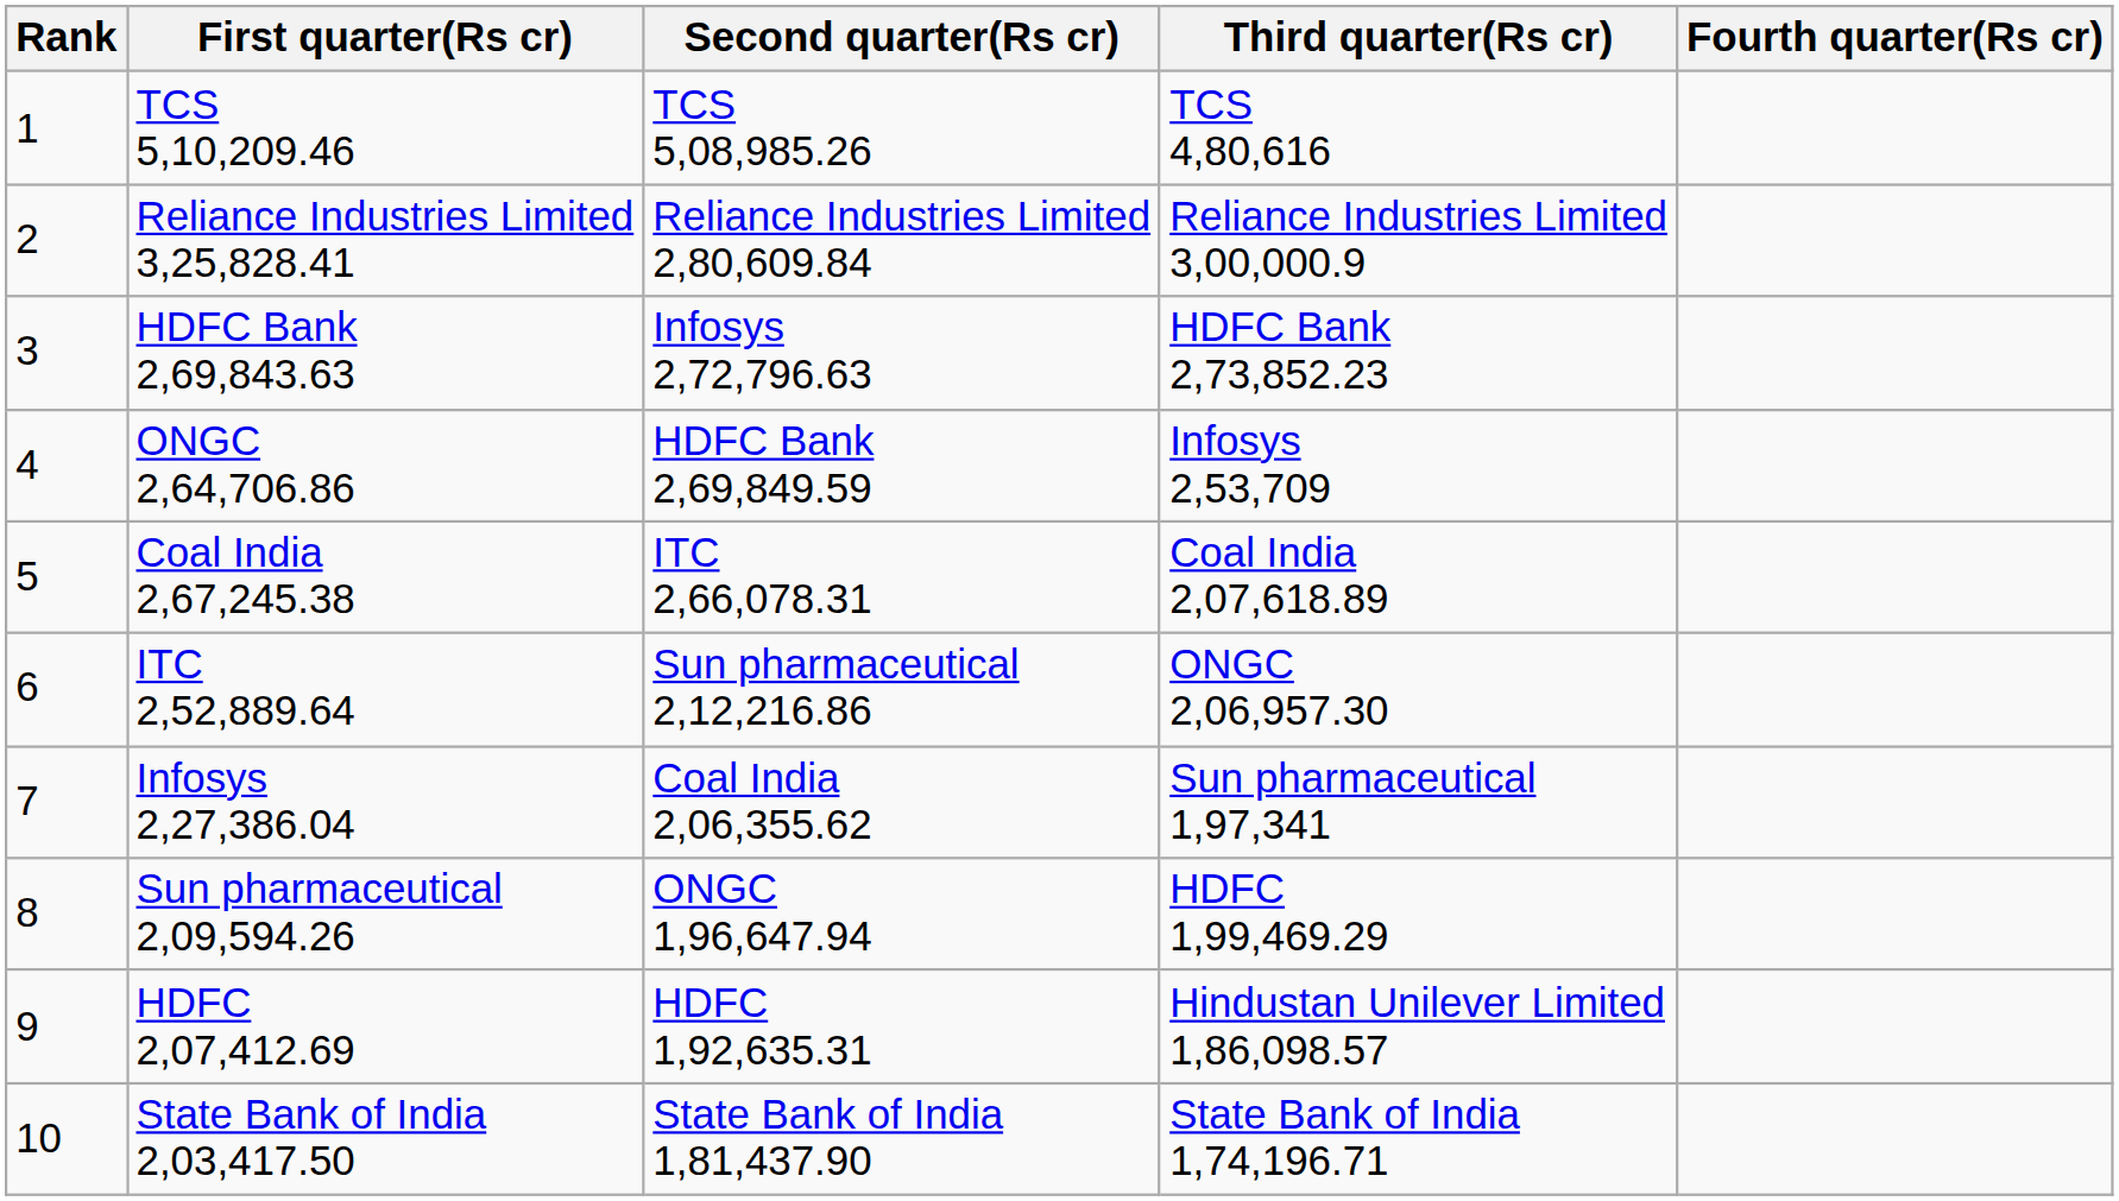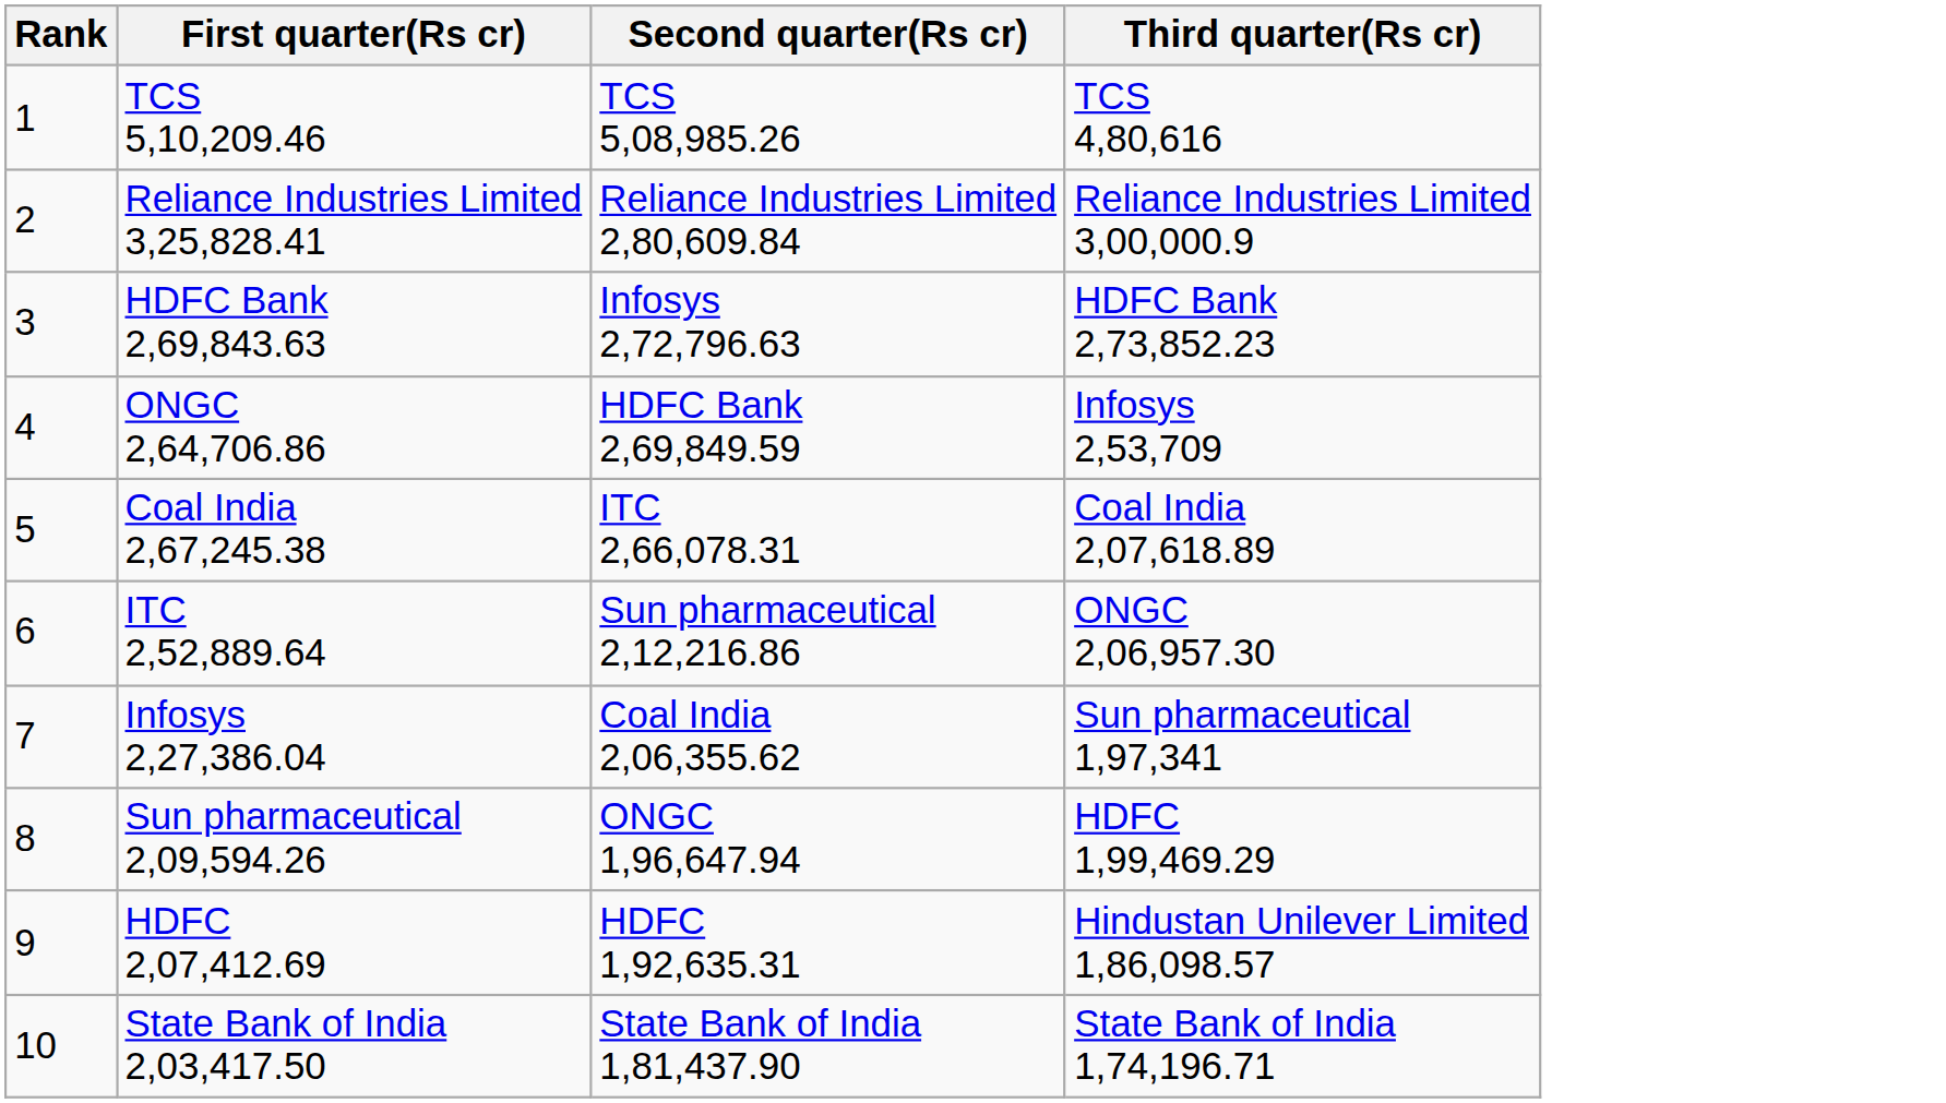 <table class="wikitable">
 <tr>
 <th>Rank</th>
 <th>First quarter(Rs cr)</th>
 <th>Second quarter(Rs cr)</th>
 <th>Third quarter(Rs cr)</th>
-<th>Fourth quarter(Rs cr)</th>
 </tr>
 <tr>
 <td>1</td>
 <td><a href='#'>TCS</a>    <br> 5,10,209.46</td>
 <td><a href='#'>TCS</a>    <br> 5,08,985.26</td>
 <td><a href='#'>TCS</a>    <br> 4,80,616</td>
-<td></td>
 </tr>
 <tr>
 <td>2</td>
 <td><a href='#'>Reliance Industries Limited</a> <br> 3,25,828.41</td>
 <td><a href='#'>Reliance Industries Limited</a> <br> 2,80,609.84</td>
 <td><a href='#'>Reliance Industries Limited</a> <br> 3,00,000.9</td>
-<td></td>
 </tr>
 <tr>
 <td>3</td>
 <td><a href='#'>HDFC Bank</a> <br>2,69,843.63</td>
 <td><a href='#'>Infosys</a> <br> 2,72,796.63</td>
 <td><a href='#'>HDFC Bank</a> <br> 2,73,852.23</td>
-<td></td>
 </tr>
 <tr>
 <td>4</td>
 <td><a href='#'>ONGC</a> <br> 2,64,706.86</td>
 <td><a href='#'>HDFC Bank</a> <br> 2,69,849.59</td>
 <td><a href='#'>Infosys</a> <br> 2,53,709</td>
-<td></td>
 </tr>
 <tr>
 <td>5</td>
 <td><a href='#'>Coal India</a> <br>2,67,245.38</td>
 <td><a href='#'>ITC</a> <br> 2,66,078.31</td>
 <td><a href='#'>Coal India</a> <br>2,07,618.89</td>
-<td></td>
 </tr>
 <tr>
 <td>6</td>
 <td><a href='#'>ITC</a> <br> 2,52,889.64</td>
 <td><a href='#'>Sun pharmaceutical</a> <br> 2,12,216.86</td>
 <td><a href='#'>ONGC</a> <br> 2,06,957.30</td>
-<td></td>
 </tr>
 <tr>
 <td>7</td>
 <td><a href='#'>Infosys</a> <br> 2,27,386.04</td>
 <td><a href='#'>Coal India</a> <br> 2,06,355.62</td>
 <td><a href='#'>Sun pharmaceutical</a> <br> 1,97,341</td>
-<td></td>
 </tr>
 <tr>
 <td>8</td>
 <td><a href='#'>Sun pharmaceutical</a><br>2,09,594.26</td>
 <td><a href='#'>ONGC</a><br> 1,96,647.94</td>
 <td><a href='#'>HDFC</a> <br> 1,99,469.29</td>
-<td></td>
 </tr>
 <tr>
 <td>9</td>
 <td><a href='#'>HDFC</a> <br> 2,07,412.69</td>
 <td><a href='#'>HDFC</a> <br> 1,92,635.31</td>
 <td><a href='#'>Hindustan Unilever Limited</a> <br> 1,86,098.57</td>
-<td></td>
 </tr>
 <tr>
 <td>10</td>
 <td><a href='#'>State Bank of India</a> <br>2,03,417.50</td>
 <td><a href='#'>State Bank of India</a> <br> 1,81,437.90</td>
 <td><a href='#'>State Bank of India</a> <br>1,74,196.71</td>
-<td></td>
 </tr>
 </table>
